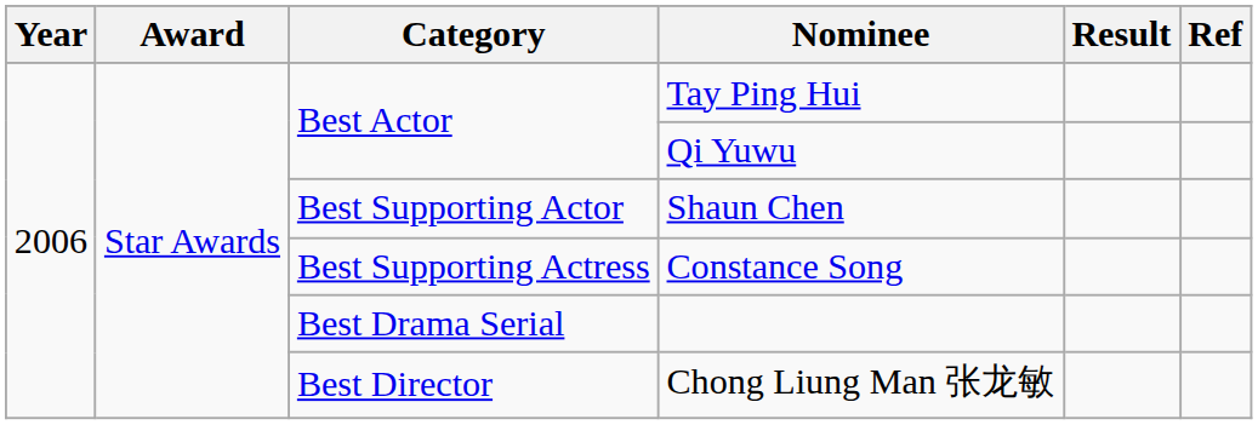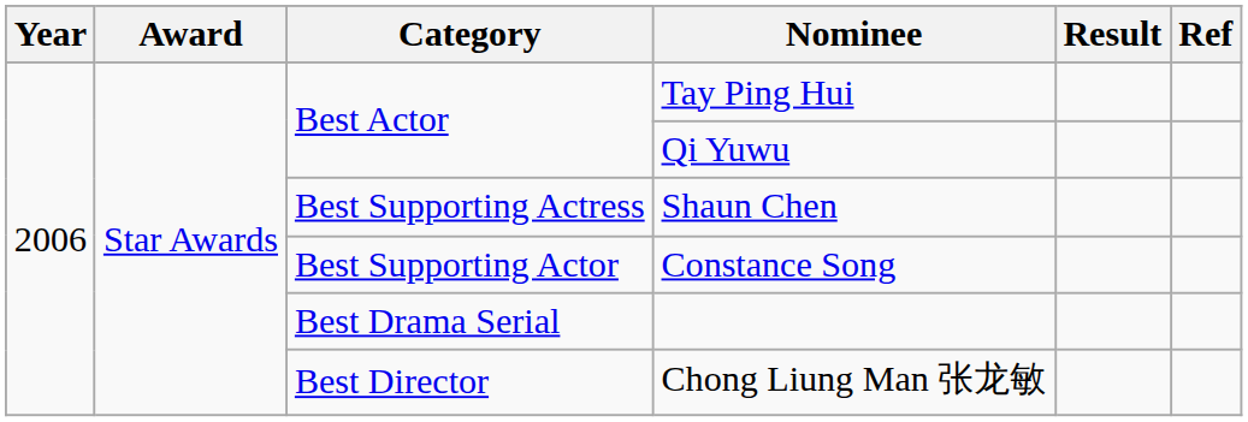 <table class="wikitable">
 <tr>
 <th>Year</th>
 <th>Award</th>
 <th>Category</th>
 <th>Nominee</th>
 <th>Result</th>
 <th>Ref</th>
 </tr>
 <tr>
 <td rowspan="6">2006</td>
 <td rowspan="6"><a href='#'>Star Awards</a></td>
 <td rowspan="2"><a href='#'>Best Actor</a></td>
 <td><a href='#'>Tay Ping Hui</a></td>
 <td></td>
 <td></td>
 </tr>
 <tr>
 <td><a href='#'>Qi Yuwu</a></td>
 <td></td>
 <td></td>
 </tr>
 <tr>
-<td><a href='#'>Best Supporting Actor</a></td>
+<td><a href='#'>Best Supporting Actress</a></td>
 <td><a href='#'>Shaun Chen</a></td>
 <td></td>
 <td></td>
 </tr>
 <tr>
-<td><a href='#'>Best Supporting Actress</a></td>
+<td><a href='#'>Best Supporting Actor</a></td>
 <td><a href='#'>Constance Song</a></td>
 <td></td>
 <td></td>
 </tr>
 <tr>
 <td><a href='#'>Best Drama Serial</a></td>
 <td></td>
 <td></td>
 <td></td>
 </tr>
 <tr>
 <td><a href='#'>Best Director</a></td>
 <td>Chong Liung Man 张龙敏</td>
 <td></td>
 <td></td>
 </tr>
 </table>
